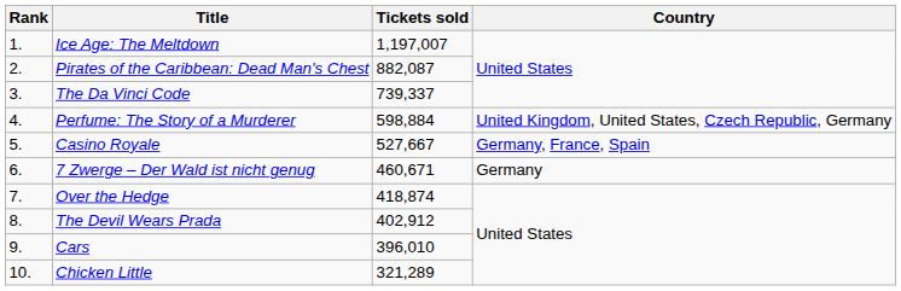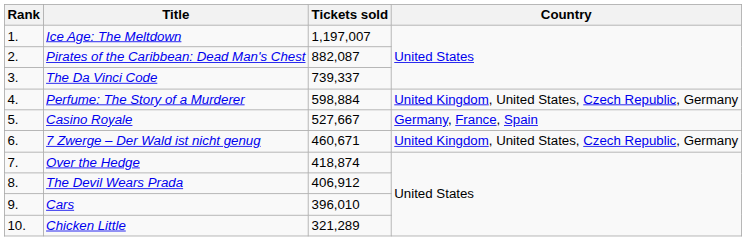 <table class="wikitable sortable">
 <tr>
 <th>Rank</th>
 <th>Title</th>
 <th>Tickets sold</th>
 <th>Country</th>
 </tr>
 <tr>
 <td>1.</td>
 <td><em><a href='#'>Ice Age: The Meltdown</a></em></td>
 <td>1,197,007</td>
 <td rowspan="3"><a href='#'>United States</a></td>
 </tr>
 <tr>
 <td>2.</td>
 <td><em><a href='#'>Pirates of the Caribbean: Dead Man's Chest</a></em></td>
 <td>882,087</td>
 </tr>
 <tr>
 <td>3.</td>
 <td><em><a href='#'>The Da Vinci Code</a></em></td>
 <td>739,337</td>
 </tr>
 <tr>
 <td>4.</td>
 <td><em><a href='#'>Perfume: The Story of a Murderer</a></em></td>
 <td>598,884</td>
 <td rowspan="1"><a href='#'>United Kingdom</a>, United States, <a href='#'>Czech Republic</a>, Germany</td>
 </tr>
 <tr>
 <td>5.</td>
 <td><em><a href='#'>Casino Royale</a></em></td>
 <td>527,667</td>
 <td rowspan="1"><a href='#'>Germany</a>, <a href='#'>France</a>, <a href='#'>Spain</a></td>
 </tr>
 <tr>
 <td>6.</td>
 <td><em><a href='#'>7 Zwerge – Der Wald ist nicht genug</a></em></td>
 <td>460,671</td>
-<td rowspan="1">Germany</td>
+<td rowspan="1"><a href='#'>United Kingdom</a>, United States, <a href='#'>Czech Republic</a>, Germany</td>
 </tr>
 <tr>
 <td>7.</td>
 <td><em><a href='#'>Over the Hedge</a></em></td>
 <td>418,874</td>
 <td rowspan="4">United States</td>
 </tr>
 <tr>
 <td>8.</td>
 <td><em><a href='#'>The Devil Wears Prada</a></em></td>
-<td>402,912</td>
+<td>406,912</td>
 </tr>
 <tr>
 <td>9.</td>
 <td><em><a href='#'>Cars</a></em></td>
 <td>396,010</td>
 </tr>
 <tr>
 <td>10.</td>
 <td><em><a href='#'>Chicken Little</a></em></td>
 <td>321,289</td>
 </tr>
 </table>
